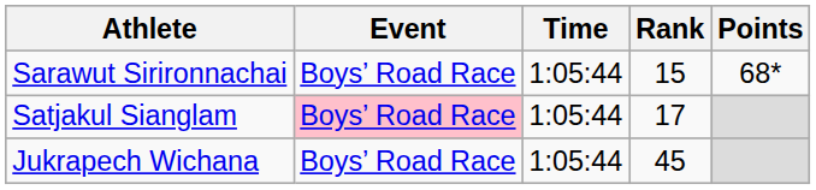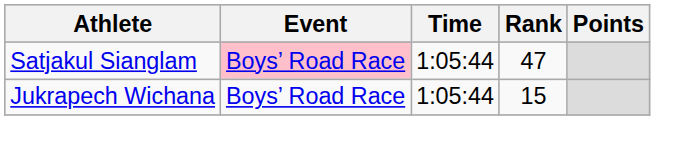 <table class="wikitable" border="1" style="font-size:90%">
 <tr>
 <th>Athlete</th>
 <th>Event</th>
 <th>Time</th>
 <th>Rank</th>
 <th>Points</th>
 </tr>
 <tr>
-<td><a href='#'>Sarawut Sirironnachai</a></td>
-<td><a href='#'>Boys’ Road Race</a></td>
-<td align=center>1:05:44</td>
-<td align=center>15</td>
-<td align=center>68*</td>
-</tr>
-<tr>
 <td><a href='#'>Satjakul Sianglam</a></td>
 <td style="background: pink;"><a href='#'>Boys’ Road Race</a></td>
 <td align=center>1:05:44</td>
-<td align=center>17</td>
+<td align=center>47</td>
 <td bgcolor=#DCDCDC></td>
 </tr>
 <tr>
 <td><a href='#'>Jukrapech Wichana</a></td>
 <td><a href='#'>Boys’ Road Race</a></td>
 <td align=center>1:05:44</td>
-<td align=center>45</td>
+<td align=center>15</td>
 <td bgcolor=#DCDCDC></td>
 </tr>
 </table>
